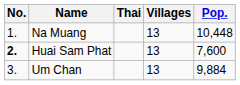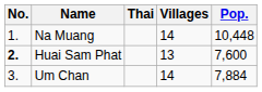 <table class="wikitable sortable">
 <tr>
 <th>No.</th>
 <th>Name</th>
 <th>Thai</th>
 <th>Villages</th>
 <th><a href='#'>Pop.</a></th>
 </tr>
 <tr>
 <td>1.</td>
 <td>Na Muang</td>
 <td></td>
-<td>13</td>
+<td>14</td>
 <td>10,448</td>
 </tr>
 <tr>
 <td><strong>2.</strong></td>
 <td>Huai Sam Phat</td>
 <td></td>
 <td>13</td>
 <td>7,600</td>
 </tr>
 <tr>
 <td>3.</td>
 <td>Um Chan</td>
 <td></td>
-<td>13</td>
-<td>9,884</td>
+<td>14</td>
+<td>7,884</td>
 </tr>
 </table>
